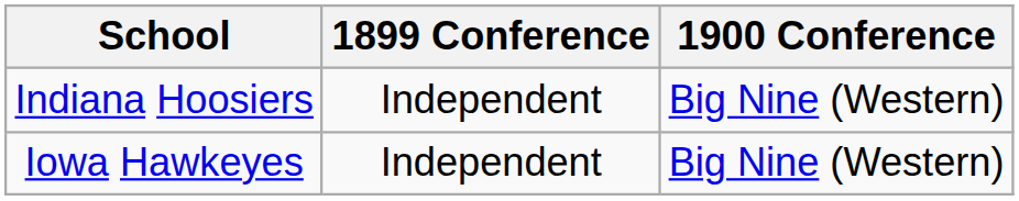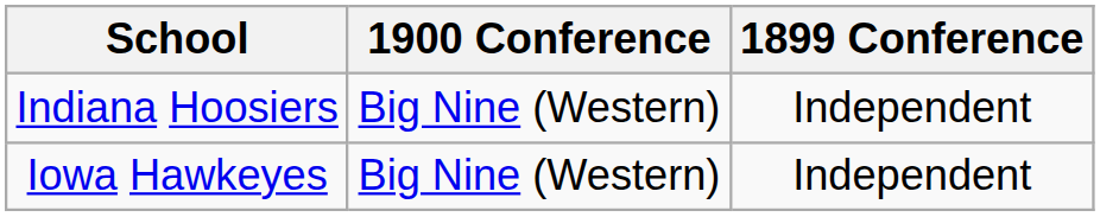 <table class="wikitable sortable">
 <tr>
 <th>School</th>
+<th>1900 Conference</th>
 <th>1899 Conference</th>
-<th>1900 Conference</th>
 </tr>
 <tr style="text-align:center;">
 <td><a href='#'>Indiana</a> <a href='#'>Hoosiers</a></td>
+<td><a href='#'>Big Nine</a> (Western)</td>
 <td>Independent</td>
-<td><a href='#'>Big Nine</a> (Western)</td>
 </tr>
 <tr style="text-align:center;">
 <td><a href='#'>Iowa</a> <a href='#'>Hawkeyes</a></td>
+<td><a href='#'>Big Nine</a> (Western)</td>
 <td>Independent</td>
-<td><a href='#'>Big Nine</a> (Western)</td>
 </tr>
 </table>
